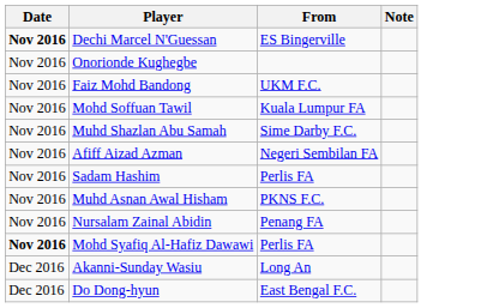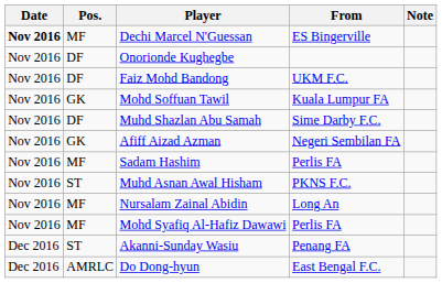 <table class="wikitable sortable">
 <tr>
 <th>Date</th>
+<th>Pos.</th>
 <th>Player</th>
 <th>From</th>
 <th>Note</th>
 </tr>
 <tr>
 <td><strong>Nov 2016</strong></td>
+<td>MF</td>
 <td> <a href='#'>Dechi Marcel N'Guessan</a></td>
 <td> <a href='#'>ES Bingerville</a></td>
 <td></td>
 </tr>
 <tr>
 <td>Nov 2016</td>
+<td>DF</td>
 <td> <a href='#'>Onorionde Kughegbe</a></td>
 <td></td>
 <td></td>
 </tr>
 <tr>
 <td>Nov 2016</td>
+<td>DF</td>
 <td> <a href='#'>Faiz Mohd Bandong</a></td>
 <td> <a href='#'>UKM F.C.</a></td>
 <td></td>
 </tr>
 <tr>
 <td>Nov 2016</td>
+<td>GK</td>
 <td> <a href='#'>Mohd Soffuan Tawil</a></td>
 <td> <a href='#'>Kuala Lumpur FA</a></td>
 <td></td>
 </tr>
 <tr>
 <td>Nov 2016</td>
+<td>DF</td>
 <td> <a href='#'>Muhd Shazlan Abu Samah</a></td>
 <td> <a href='#'>Sime Darby F.C.</a></td>
 <td></td>
 </tr>
 <tr>
 <td>Nov 2016</td>
+<td>GK</td>
 <td> <a href='#'>Afiff Aizad Azman</a></td>
 <td> <a href='#'>Negeri Sembilan FA</a></td>
 <td></td>
 </tr>
 <tr>
 <td>Nov 2016</td>
+<td>MF</td>
 <td> <a href='#'>Sadam Hashim</a></td>
 <td> <a href='#'>Perlis FA</a></td>
 <td></td>
 </tr>
 <tr>
 <td>Nov 2016</td>
+<td>ST</td>
 <td> <a href='#'>Muhd Asnan Awal Hisham</a></td>
 <td> <a href='#'>PKNS F.C.</a></td>
 <td></td>
 </tr>
 <tr>
 <td>Nov 2016</td>
+<td>MF</td>
 <td> <a href='#'>Nursalam Zainal Abidin</a></td>
-<td> <a href='#'>Penang FA</a></td>
+<td> <a href='#'>Long An</a></td>
 <td></td>
 </tr>
 <tr>
-<td><strong>Nov 2016</strong></td>
+<td>Nov 2016</td>
+<td>MF</td>
 <td> <a href='#'>Mohd Syafiq Al-Hafiz Dawawi</a></td>
 <td> <a href='#'>Perlis FA</a></td>
 <td></td>
 </tr>
 <tr>
 <td>Dec 2016</td>
+<td>ST</td>
 <td> <a href='#'>Akanni-Sunday Wasiu</a></td>
-<td> <a href='#'>Long An</a></td>
+<td> <a href='#'>Penang FA</a></td>
 <td></td>
 </tr>
 <tr>
 <td>Dec 2016</td>
+<td>AMRLC</td>
 <td> <a href='#'>Do Dong-hyun</a></td>
 <td> <a href='#'>East Bengal F.C.</a></td>
 <td></td>
 </tr>
 </table>
